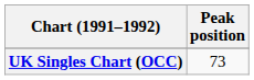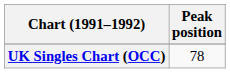 <table class="wikitable sortable plainrowheaders" style="text-align:center">
 <tr>
 <th>Chart (1991–1992)</th>
 <th>Peak<br>position</th>
 </tr>
 <tr>
 </tr>
 <tr>
 <th scope="row"><a href='#'>UK Singles Chart</a> (<a href='#'>OCC</a>)</th>
-<td>73</td>
+<td>78</td>
 </tr>
 </table>
